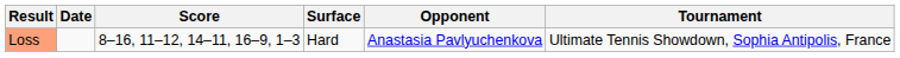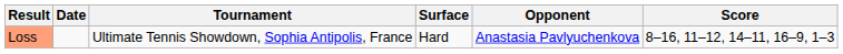 <table class="sortable wikitable">
 <tr>
 <th>Result</th>
 <th>Date</th>
-<th class="unsortable">Score</th>
+<th>Tournament</th>
 <th>Surface</th>
 <th>Opponent</th>
-<th>Tournament</th>
+<th class="unsortable">Score</th>
 </tr>
 <tr>
 <td style="background:#FFA07A">Loss</td>
 <td><a href='#'></a></td>
-<td>8–16, 11–12, 14–11, 16–9, 1–3</td>
+<td>Ultimate Tennis Showdown, <a href='#'>Sophia Antipolis</a>, France</td>
 <td>Hard</td>
 <td> <a href='#'>Anastasia Pavlyuchenkova</a></td>
-<td>Ultimate Tennis Showdown, <a href='#'>Sophia Antipolis</a>, France</td>
+<td>8–16, 11–12, 14–11, 16–9, 1–3</td>
 </tr>
 </table>
